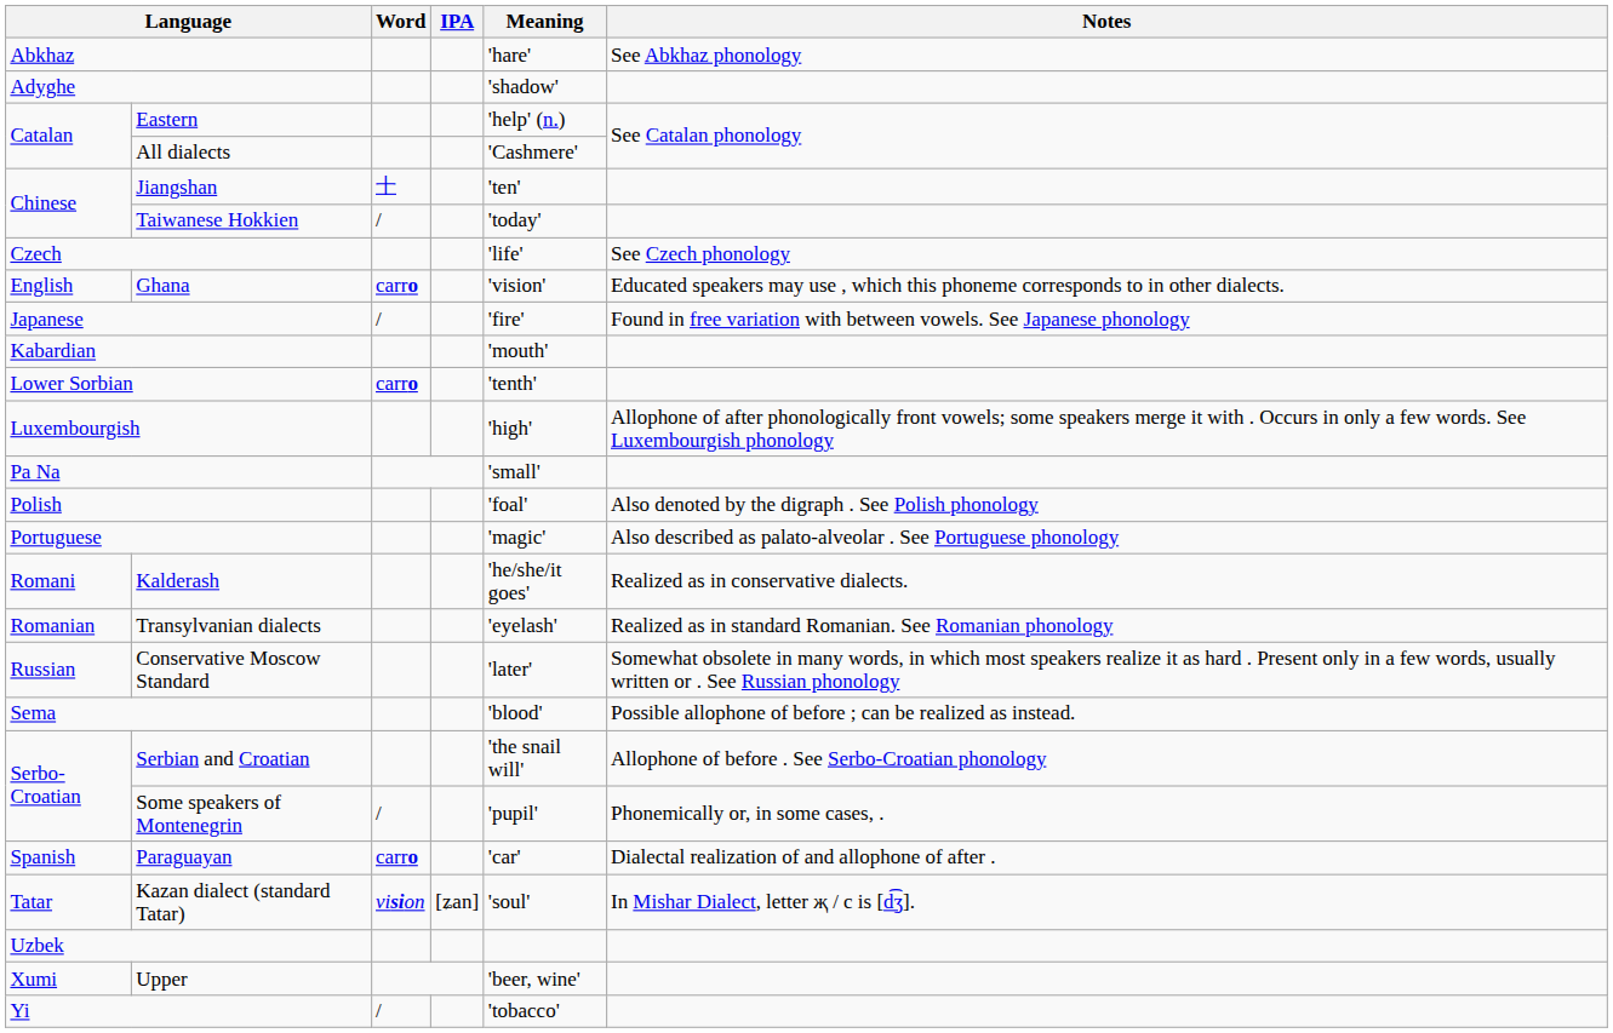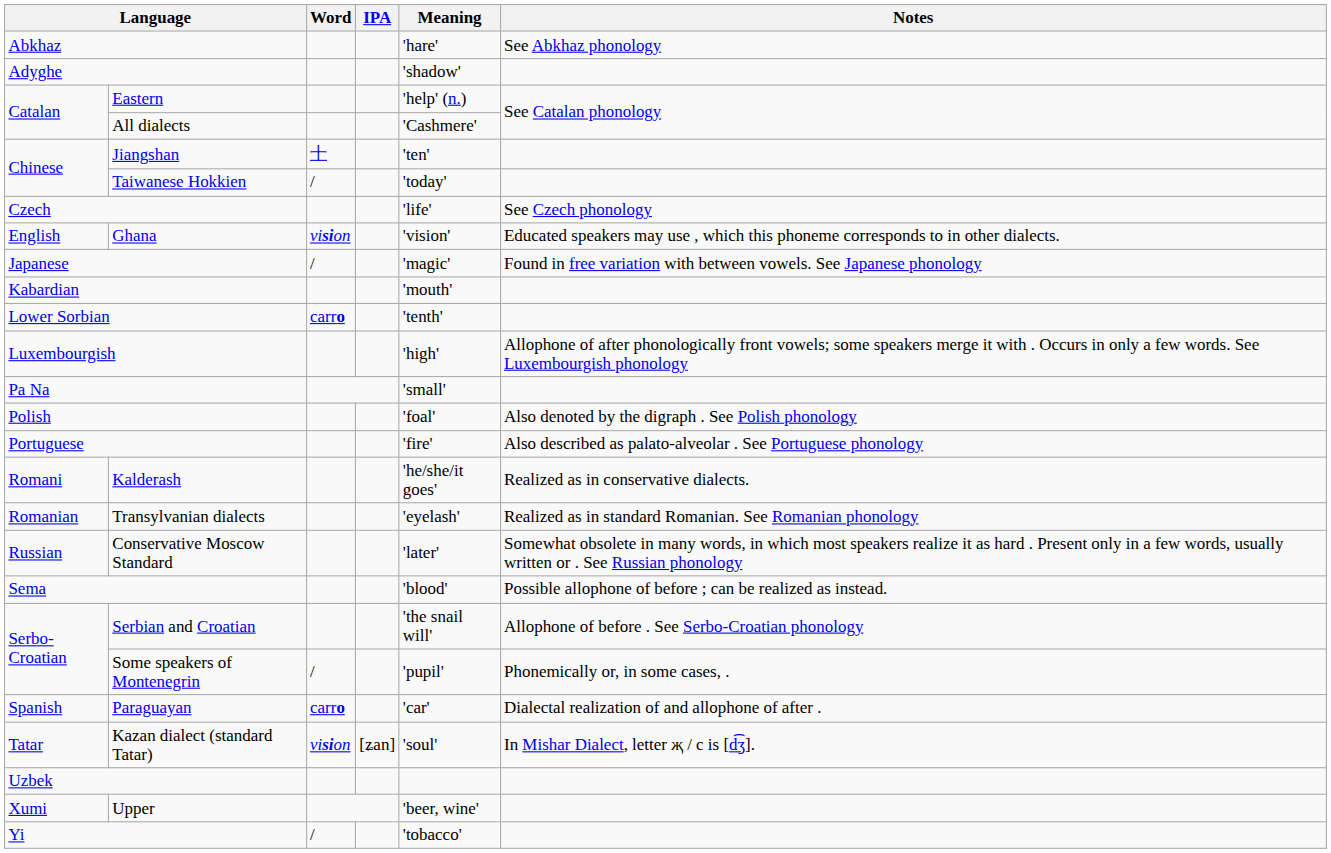 <table class="wikitable">
 <tr>
 <th colspan="2">Language</th>
 <th>Word</th>
 <th><a href='#'>IPA</a></th>
 <th>Meaning</th>
 <th>Notes</th>
 </tr>
 <tr>
 <td colspan="2"><a href='#'>Abkhaz</a></td>
 <td></td>
 <td></td>
 <td>'hare'</td>
 <td>See <a href='#'>Abkhaz phonology</a></td>
 </tr>
 <tr>
 <td colspan="2"><a href='#'>Adyghe</a></td>
 <td></td>
 <td></td>
 <td>'shadow'</td>
 <td></td>
 </tr>
 <tr>
 <td rowspan="2"><a href='#'>Catalan</a></td>
 <td><a href='#'>Eastern</a></td>
 <td></td>
 <td></td>
 <td>'help' (<a href='#'>n.</a>)</td>
 <td rowspan="2">See <a href='#'>Catalan phonology</a></td>
 </tr>
 <tr>
 <td>All dialects</td>
 <td></td>
 <td></td>
 <td>'Cashmere'</td>
 </tr>
 <tr>
 <td rowspan=2><a href='#'>Chinese</a></td>
 <td><a href='#'>Jiangshan</a></td>
 <td><a href='#'>十</a></td>
 <td></td>
 <td>'ten'</td>
 <td></td>
 </tr>
 <tr>
 <td><a href='#'>Taiwanese Hokkien</a></td>
 <td>/</td>
 <td></td>
 <td>'today'</td>
 <td></td>
 </tr>
 <tr>
 <td colspan=2><a href='#'>Czech</a></td>
 <td></td>
 <td></td>
 <td>'life'</td>
 <td>See <a href='#'>Czech phonology</a></td>
 </tr>
 <tr>
 <td><a href='#'>English</a></td>
 <td><a href='#'>Ghana</a></td>
-<td><a href='#'></em>ca</strong>rr<strong>o<em></a></td>
+<td><a href='#'><em>vi<strong>si</strong>on</em></a></td>
 <td></td>
 <td>'vision'</td>
 <td>Educated speakers may use , which this phoneme corresponds to in other dialects.</td>
 </tr>
 <tr>
 <td colspan="2"><a href='#'>Japanese</a></td>
 <td>/</td>
 <td></td>
-<td>'fire'</td>
+<td>'magic'</td>
 <td>Found in <a href='#'>free variation</a> with  between vowels. See <a href='#'>Japanese phonology</a></td>
 </tr>
 <tr>
 <td colspan="2"><a href='#'>Kabardian</a></td>
 <td></td>
 <td></td>
 <td>'mouth'</td>
 <td></td>
 </tr>
 <tr>
 <td colspan="2"><a href='#'>Lower Sorbian</a></td>
 <td><a href='#'></em>ca</strong>rr<strong>o<em></a></td>
 <td></td>
 <td>'tenth'</td>
 <td></td>
 </tr>
 <tr>
 <td colspan="2"><a href='#'>Luxembourgish</a></td>
 <td></td>
 <td></td>
 <td>'high'</td>
 <td>Allophone of  after phonologically front vowels; some speakers merge it with . Occurs in only a few words. See <a href='#'>Luxembourgish phonology</a></td>
 </tr>
 <tr>
 <td colspan="2"><a href='#'>Pa Na</a></td>
 <td colspan="2" align="center"></td>
 <td>'small'</td>
 <td></td>
 </tr>
 <tr>
 <td colspan="2"><a href='#'>Polish</a></td>
 <td></td>
 <td></td>
 <td>'foal'</td>
 <td>Also denoted by the digraph . See <a href='#'>Polish phonology</a></td>
 </tr>
 <tr>
 <td colspan="2"><a href='#'>Portuguese</a></td>
 <td></td>
 <td></td>
-<td>'magic'</td>
+<td>'fire'</td>
 <td>Also described as palato-alveolar . See <a href='#'>Portuguese phonology</a></td>
 </tr>
 <tr>
 <td><a href='#'>Romani</a></td>
 <td><a href='#'>Kalderash</a></td>
 <td></td>
 <td></td>
 <td>'he/she/it goes'</td>
 <td>Realized as  in conservative dialects.</td>
 </tr>
 <tr>
 <td><a href='#'>Romanian</a></td>
 <td>Transylvanian dialects</td>
 <td></td>
 <td></td>
 <td>'eyelash'</td>
 <td>Realized as  in standard Romanian. See <a href='#'>Romanian phonology</a></td>
 </tr>
 <tr>
 <td><a href='#'>Russian</a></td>
 <td>Conservative Moscow Standard</td>
 <td></td>
 <td></td>
 <td>'later'</td>
 <td>Somewhat obsolete in many words, in which most speakers realize it as hard . Present only in a few words, usually written  or . See <a href='#'>Russian phonology</a></td>
 </tr>
 <tr>
 <td colspan="2"><a href='#'>Sema</a></td>
 <td></td>
 <td></td>
 <td>'blood'</td>
 <td>Possible allophone of  before ; can be realized as  instead.</td>
 </tr>
 <tr>
 <td rowspan="2"><a href='#'>Serbo-Croatian</a></td>
 <td><a href='#'>Serbian</a> and <a href='#'>Croatian</a></td>
 <td></td>
 <td></td>
 <td>'the snail will'</td>
 <td>Allophone of  before . See <a href='#'>Serbo-Croatian phonology</a></td>
 </tr>
 <tr>
 <td>Some speakers of <a href='#'>Montenegrin</a></td>
 <td>/</td>
 <td></td>
 <td>'pupil'</td>
 <td>Phonemically  or, in some cases, .</td>
 </tr>
 <tr>
 <td><a href='#'>Spanish</a></td>
 <td><a href='#'>Paraguayan</a></td>
 <td><a href='#'></em>ca</strong>rr<strong>o<em></a></td>
 <td></td>
 <td>'car'</td>
 <td>Dialectal realization of  and allophone of  after .</td>
 </tr>
 <tr>
 <td><a href='#'>Tatar</a></td>
 <td>Kazan dialect (standard Tatar)</td>
 <td><a href='#'><em>vi<strong>si</strong>on</em></a></td>
 <td>[ʑan]</td>
 <td>'soul'</td>
 <td>In <a href='#'>Mishar Dialect</a>, letter җ / c is [<a href='#'>d͡ʒ</a>].</td>
 </tr>
 <tr>
 <td colspan="2"><a href='#'>Uzbek</a></td>
 <td></td>
 <td></td>
 <td></td>
 <td></td>
 </tr>
 <tr>
 <td><a href='#'>Xumi</a></td>
 <td>Upper</td>
 <td colspan="2" align="center"></td>
 <td>'beer, wine'</td>
 <td></td>
 </tr>
 <tr>
 <td colspan="2"><a href='#'>Yi</a></td>
 <td>/</td>
 <td></td>
 <td>'tobacco'</td>
 <td></td>
 </tr>
 </table>
